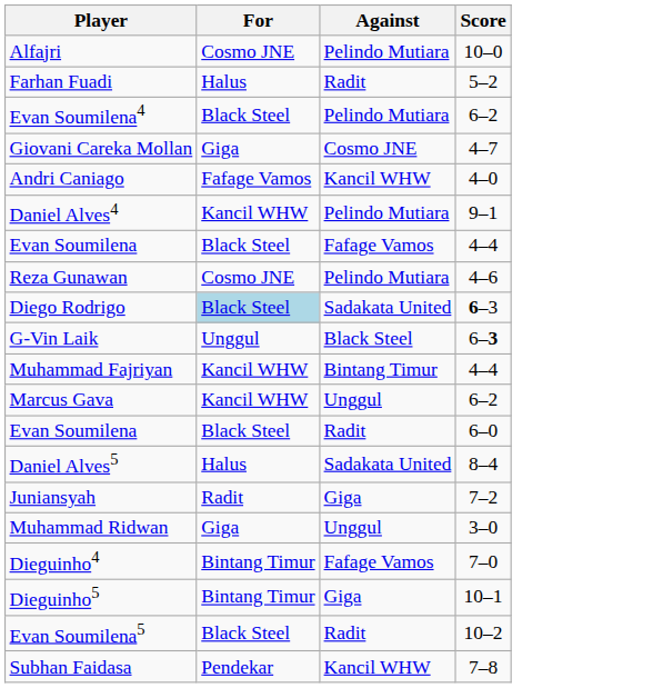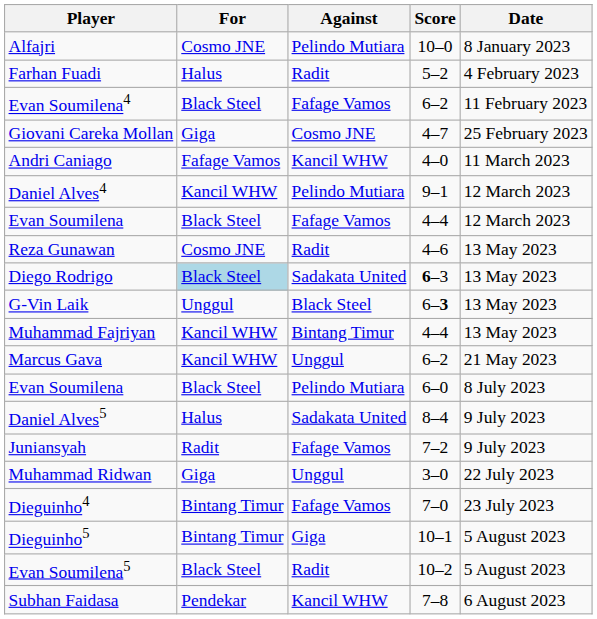 <table class="wikitable sortable">
 <tr>
 <th align="center">Player</th>
 <th align="center">For</th>
 <th align="center">Against</th>
 <th align="center">Score</th>
+<th align="center">Date</th>
 </tr>
 <tr>
 <td> <a href='#'>Alfajri</a></td>
 <td><a href='#'>Cosmo JNE</a></td>
 <td><a href='#'>Pelindo Mutiara</a></td>
 <td align="center">10–0</td>
+<td>8 January 2023</td>
 </tr>
 <tr>
 <td> <a href='#'>Farhan Fuadi</a></td>
 <td><a href='#'>Halus</a></td>
 <td><a href='#'>Radit</a></td>
 <td align="center">5–2</td>
+<td>4 February 2023</td>
 </tr>
 <tr>
 <td> <a href='#'>Evan Soumilena</a><sup>4</sup></td>
 <td><a href='#'>Black Steel</a></td>
-<td><a href='#'>Pelindo Mutiara</a></td>
+<td><a href='#'>Fafage Vamos</a></td>
 <td align="center">6–2</td>
+<td>11 February 2023</td>
 </tr>
 <tr>
 <td> <a href='#'>Giovani Careka Mollan</a></td>
 <td><a href='#'>Giga</a></td>
 <td><a href='#'>Cosmo JNE</a></td>
 <td align="center">4–7</td>
+<td>25 February 2023</td>
 </tr>
 <tr>
 <td> <a href='#'>Andri Caniago</a></td>
 <td><a href='#'>Fafage Vamos</a></td>
 <td><a href='#'>Kancil WHW</a></td>
 <td align="center">4–0</td>
+<td>11 March 2023</td>
 </tr>
 <tr>
 <td> <a href='#'>Daniel Alves</a><sup>4</sup></td>
 <td><a href='#'>Kancil WHW</a></td>
 <td><a href='#'>Pelindo Mutiara</a></td>
 <td align="center">9–1</td>
+<td>12 March 2023</td>
 </tr>
 <tr>
 <td> <a href='#'>Evan Soumilena</a></td>
 <td><a href='#'>Black Steel</a></td>
 <td><a href='#'>Fafage Vamos</a></td>
 <td align="center">4–4</td>
+<td>12 March 2023</td>
 </tr>
 <tr>
 <td> <a href='#'>Reza Gunawan</a></td>
 <td><a href='#'>Cosmo JNE</a></td>
-<td><a href='#'>Pelindo Mutiara</a></td>
+<td><a href='#'>Radit</a></td>
 <td align="center">4–6</td>
+<td>13 May 2023</td>
 </tr>
 <tr>
 <td> <a href='#'>Diego Rodrigo</a></td>
 <td style="background: lightblue;"><a href='#'>Black Steel</a></td>
 <td><a href='#'>Sadakata United</a></td>
 <td align="center"><strong>6</strong>–3</td>
+<td>13 May 2023</td>
 </tr>
 <tr>
 <td> <a href='#'>G-Vin Laik</a></td>
 <td><a href='#'>Unggul</a></td>
 <td><a href='#'>Black Steel</a></td>
 <td align="center">6–<strong>3</strong></td>
+<td>13 May 2023</td>
 </tr>
 <tr>
 <td> <a href='#'>Muhammad Fajriyan</a></td>
 <td><a href='#'>Kancil WHW</a></td>
 <td><a href='#'>Bintang Timur</a></td>
 <td align="center">4–4</td>
+<td>13 May 2023</td>
 </tr>
 <tr>
 <td> <a href='#'>Marcus Gava</a></td>
 <td><a href='#'>Kancil WHW</a></td>
 <td><a href='#'>Unggul</a></td>
 <td align="center">6–2</td>
+<td>21 May 2023</td>
 </tr>
 <tr>
 <td> <a href='#'>Evan Soumilena</a></td>
 <td><a href='#'>Black Steel</a></td>
-<td><a href='#'>Radit</a></td>
+<td><a href='#'>Pelindo Mutiara</a></td>
 <td align="center">6–0</td>
+<td>8 July 2023</td>
 </tr>
 <tr>
 <td> <a href='#'>Daniel Alves</a><sup>5</sup></td>
 <td><a href='#'>Halus</a></td>
 <td><a href='#'>Sadakata United</a></td>
 <td align="center">8–4</td>
+<td>9 July 2023</td>
 </tr>
 <tr>
 <td> <a href='#'>Juniansyah</a></td>
 <td><a href='#'>Radit</a></td>
-<td><a href='#'>Giga</a></td>
+<td><a href='#'>Fafage Vamos</a></td>
 <td align="center">7–2</td>
+<td>9 July 2023</td>
 </tr>
 <tr>
 <td> <a href='#'>Muhammad Ridwan</a></td>
 <td><a href='#'>Giga</a></td>
 <td><a href='#'>Unggul</a></td>
 <td align="center">3–0</td>
+<td>22 July 2023</td>
 </tr>
 <tr>
 <td> <a href='#'>Dieguinho</a><sup>4</sup></td>
 <td><a href='#'>Bintang Timur</a></td>
 <td><a href='#'>Fafage Vamos</a></td>
 <td align="center">7–0</td>
+<td>23 July 2023</td>
 </tr>
 <tr>
 <td> <a href='#'>Dieguinho</a><sup>5</sup></td>
 <td><a href='#'>Bintang Timur</a></td>
 <td><a href='#'>Giga</a></td>
 <td align="center">10–1</td>
+<td>5 August 2023</td>
 </tr>
 <tr>
 <td> <a href='#'>Evan Soumilena</a><sup>5</sup></td>
 <td><a href='#'>Black Steel</a></td>
 <td><a href='#'>Radit</a></td>
 <td align="center">10–2</td>
+<td>5 August 2023</td>
 </tr>
 <tr>
 <td> <a href='#'>Subhan Faidasa</a></td>
 <td><a href='#'>Pendekar</a></td>
 <td><a href='#'>Kancil WHW</a></td>
 <td align="center">7–8</td>
+<td>6 August 2023</td>
 </tr>
 </table>
